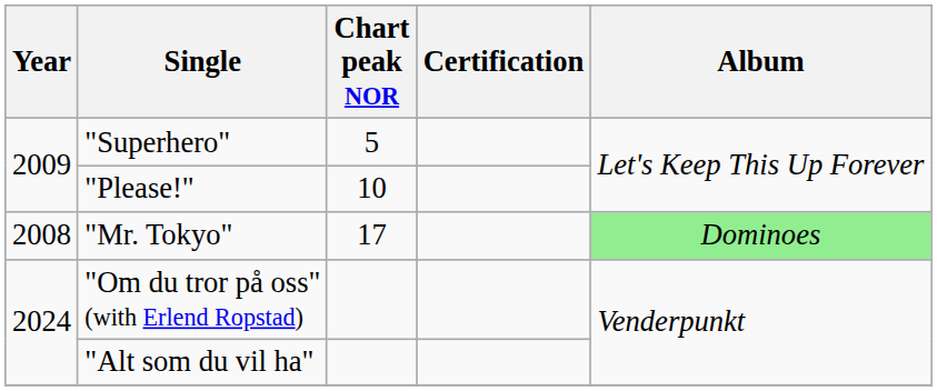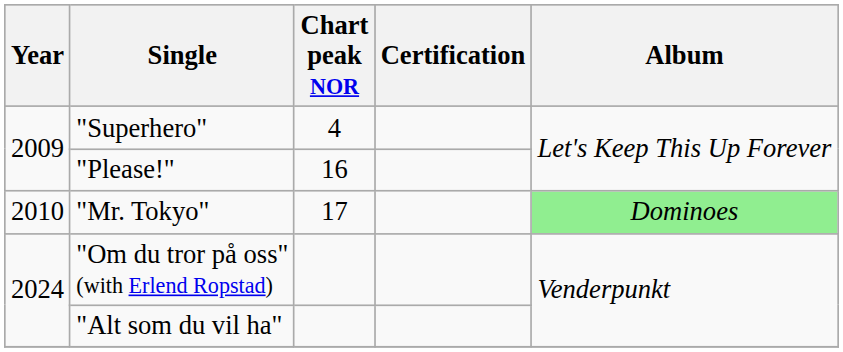 <table class="wikitable">
 <tr>
 <th>Year</th>
 <th>Single</th>
 <th>Chart <br>peak<br><small><a href='#'>NOR</a><br></small></th>
 <th>Certification</th>
 <th>Album</th>
 </tr>
 <tr>
 <td rowspan=2>2009</td>
 <td>"Superhero"</td>
-<td style="text-align:center;">5</td>
+<td style="text-align:center;">4</td>
 <td style="text-align:center;"></td>
 <td style="text-align:center;" rowspan=2><em>Let's Keep This Up Forever</em></td>
 </tr>
 <tr>
 <td>"Please!"</td>
-<td style="text-align:center;">10</td>
+<td style="text-align:center;">16</td>
 <td style="text-align:center;"></td>
 </tr>
 <tr>
-<td>2008</td>
+<td>2010</td>
 <td>"Mr. Tokyo"</td>
 <td style="text-align:center;">17</td>
 <td style="text-align:center;"></td>
 <td style="background: lightgreen; text-align:center;"><em>Dominoes</em></td>
 </tr>
 <tr>
 <td rowspan="2">2024</td>
 <td>"Om du tror på oss"<br><small>(with <a href='#'>Erlend Ropstad</a>)</small></td>
 <td></td>
 <td></td>
 <td rowspan="2"><em>Venderpunkt</em></td>
 </tr>
 <tr>
 <td>"Alt som du vil ha"</td>
 <td></td>
 <td></td>
 </tr>
 <tr>
 </tr>
 </table>
